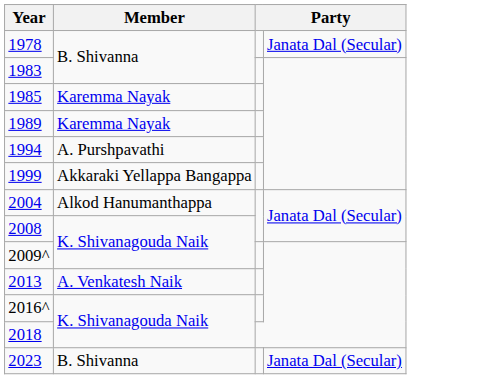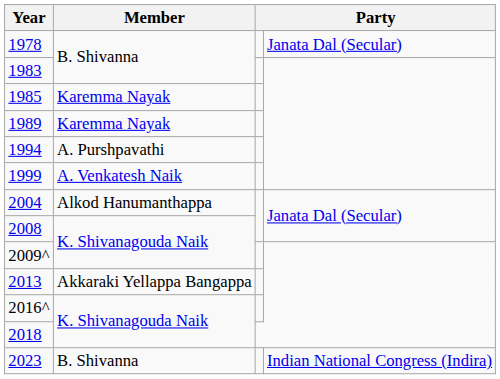 <table class="wikitable sortable">
 <tr>
 <th>Year</th>
 <th>Member</th>
 <th colspan="2">Party</th>
 </tr>
 <tr>
 <td><a href='#'>1978</a></td>
 <td rowspan=2>B. Shivanna</td>
 <td bgcolor=></td>
 <td><a href='#'>Janata Dal (Secular)</a></td>
 </tr>
 <tr>
 <td><a href='#'>1983</a></td>
 <td></td>
 </tr>
 <tr>
 <td><a href='#'>1985</a></td>
 <td><a href='#'>Karemma Nayak</a></td>
 <td></td>
 </tr>
 <tr>
 <td><a href='#'>1989</a></td>
 <td><a href='#'>Karemma Nayak</a></td>
 <td></td>
 </tr>
 <tr>
 <td><a href='#'>1994</a></td>
 <td>A. Purshpavathi</td>
 <td></td>
 </tr>
 <tr>
 <td><a href='#'>1999</a></td>
-<td>Akkaraki Yellappa Bangappa</td>
+<td><a href='#'>A. Venkatesh Naik</a></td>
 <td></td>
 </tr>
 <tr>
 <td><a href='#'>2004</a></td>
 <td>Alkod Hanumanthappa</td>
 <td rowspan=2 bgcolor=></td>
 <td rowspan=2><a href='#'>Janata Dal (Secular)</a></td>
 </tr>
 <tr>
 <td><a href='#'>2008</a></td>
 <td rowspan=2><a href='#'>K. Shivanagouda Naik</a></td>
 </tr>
 <tr>
 <td>2009^</td>
 <td></td>
 </tr>
 <tr>
 <td><a href='#'>2013</a></td>
-<td><a href='#'>A. Venkatesh Naik</a></td>
+<td>Akkaraki Yellappa Bangappa</td>
 <td></td>
 </tr>
 <tr>
 <td>2016^</td>
 <td rowspan=2><a href='#'>K. Shivanagouda Naik</a></td>
 <td></td>
 </tr>
 <tr>
 <td><a href='#'>2018</a></td>
 </tr>
 <tr>
 <td><a href='#'>2023</a></td>
 <td>B. Shivanna</td>
 <td bgcolor=></td>
-<td><a href='#'>Janata Dal (Secular)</a></td>
+<td><a href='#'>Indian National Congress (Indira)</a></td>
 </tr>
 </table>
